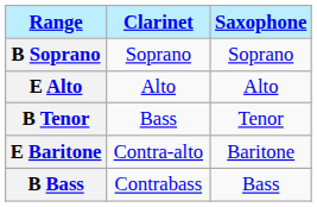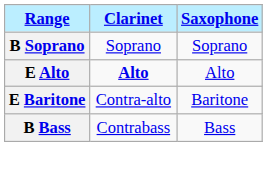 <table class="wikitable" style="font-size:90%; text-align:center; ">
 <tr>
 <th style="width:33%; background:#BBEEFF; "><a href='#'>Range</a></th>
 <th style="width:34%; background:#BBEEFF; "><a href='#'>Clarinet</a></th>
 <th style="width:33%; background:#BBEEFF; "><a href='#'>Saxophone</a></th>
 </tr>
 <tr>
 <th>B <a href='#'>Soprano</a></th>
 <td><a href='#'>Soprano</a></td>
 <td><a href='#'>Soprano</a></td>
 </tr>
 <tr>
 <th>E <a href='#'>Alto</a></th>
+<td><strong><a href='#'>Alto</a></strong></td>
 <td><a href='#'>Alto</a></td>
-<td><a href='#'>Alto</a></td>
-</tr>
-<tr>
-<th>B <a href='#'>Tenor</a></th>
-<td><a href='#'>Bass</a></td>
-<td><a href='#'>Tenor</a></td>
 </tr>
 <tr>
 <th>E <a href='#'>Baritone</a></th>
 <td><a href='#'>Contra-alto</a></td>
 <td><a href='#'>Baritone</a></td>
 </tr>
 <tr>
 <th>B <a href='#'>Bass</a></th>
 <td><a href='#'>Contrabass</a></td>
 <td><a href='#'>Bass</a></td>
 </tr>
 </table>
